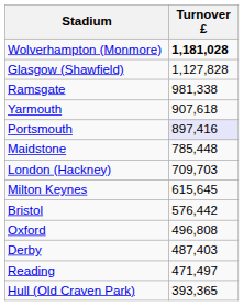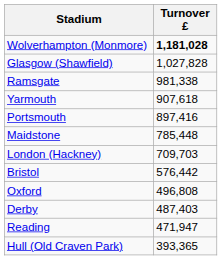 <table class="wikitable">
 <tr>
 <th width=200>Stadium</th>
 <th width=80>Turnover £</th>
 </tr>
 <tr>
 <td><a href='#'>Wolverhampton (Monmore)</a></td>
 <td><strong>1,181,028</strong></td>
 </tr>
 <tr>
 <td><a href='#'>Glasgow (Shawfield)</a></td>
-<td>1,127,828</td>
+<td>1,027,828</td>
 </tr>
 <tr>
 <td><a href='#'>Ramsgate</a></td>
 <td>981,338</td>
 </tr>
 <tr>
 <td><a href='#'>Yarmouth</a></td>
 <td>907,618</td>
 </tr>
 <tr>
 <td><a href='#'>Portsmouth</a></td>
-<td style="background: lavender;">897,416</td>
+<td>897,416</td>
 </tr>
 <tr>
 <td><a href='#'>Maidstone</a></td>
 <td>785,448</td>
 </tr>
 <tr>
 <td><a href='#'>London (Hackney)</a></td>
 <td>709,703</td>
-</tr>
-<tr>
-<td><a href='#'>Milton Keynes</a></td>
-<td>615,645</td>
 </tr>
 <tr>
 <td><a href='#'>Bristol</a></td>
 <td>576,442</td>
 </tr>
 <tr>
 <td><a href='#'>Oxford</a></td>
 <td>496,808</td>
 </tr>
 <tr>
 <td><a href='#'>Derby</a></td>
 <td>487,403</td>
 </tr>
 <tr>
 <td><a href='#'>Reading</a></td>
-<td>471,497</td>
+<td>471,947</td>
 </tr>
 <tr>
 <td><a href='#'>Hull (Old Craven Park)</a></td>
 <td>393,365</td>
 </tr>
 </table>
